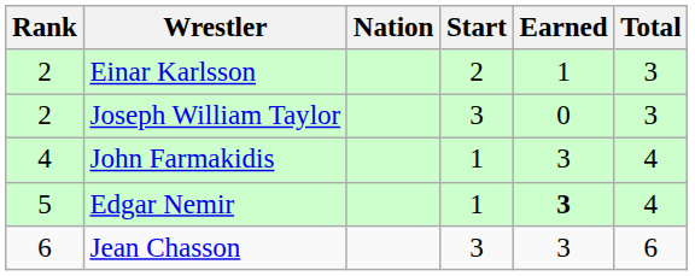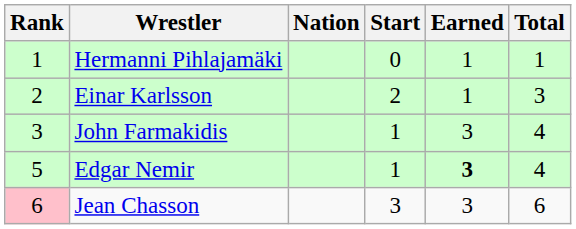 <table class="wikitable sortable" style="text-align:center;">
 <tr>
 <th>Rank</th>
 <th>Wrestler</th>
 <th>Nation</th>
 <th>Start</th>
 <th>Earned</th>
 <th>Total</th>
 </tr>
 <tr style="background:#cfc;">
+<td>1</td>
+<td align=left><a href='#'>Hermanni Pihlajamäki</a></td>
+<td align=left></td>
+<td>0</td>
+<td>1</td>
+<td>1</td>
+</tr>
+<tr style="background:#cfc;">
 <td>2</td>
 <td align=left><a href='#'>Einar Karlsson</a></td>
 <td align=left></td>
 <td>2</td>
 <td>1</td>
 <td>3</td>
 </tr>
 <tr style="background:#cfc;">
-<td>2</td>
-<td align=left><a href='#'>Joseph William Taylor</a></td>
-<td align=left></td>
 <td>3</td>
-<td>0</td>
-<td>3</td>
-</tr>
-<tr style="background:#cfc;">
-<td>4</td>
 <td align=left><a href='#'>John Farmakidis</a></td>
 <td align=left></td>
 <td>1</td>
 <td>3</td>
 <td>4</td>
 </tr>
 <tr style="background:#cfc;">
 <td>5</td>
 <td align=left><a href='#'>Edgar Nemir</a></td>
 <td align=left></td>
 <td>1</td>
 <td><strong>3</strong></td>
 <td>4</td>
 </tr>
 <tr>
-<td>6</td>
+<td style="background: pink;">6</td>
 <td align=left><a href='#'>Jean Chasson</a></td>
 <td align=left></td>
 <td>3</td>
 <td>3</td>
 <td>6</td>
 </tr>
 </table>
